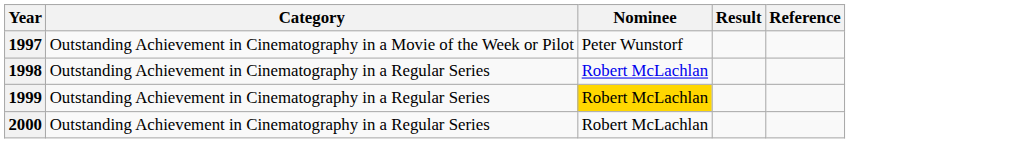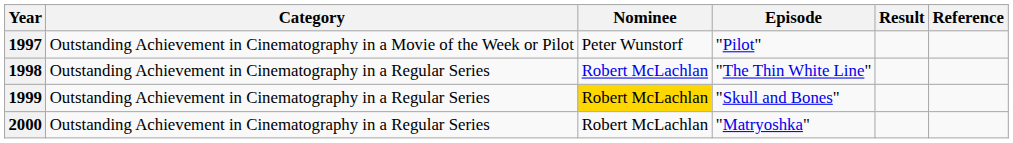 <table class="wikitable">
 <tr>
 <th scope="col">Year</th>
 <th scope="col">Category</th>
 <th scope="col">Nominee</th>
+<th scope="col">Episode</th>
 <th scope="col">Result</th>
 <th scope="col">Reference</th>
 </tr>
 <tr>
 <th scope="row">1997</th>
 <td>Outstanding Achievement in Cinematography in a Movie of the Week or Pilot</td>
 <td>Peter Wunstorf</td>
+<td>"<a href='#'>Pilot</a>"</td>
 <td></td>
 <td style="text-align: center"></td>
 </tr>
 <tr>
 <th scope="row">1998</th>
 <td>Outstanding Achievement in Cinematography in a Regular Series</td>
 <td><a href='#'>Robert McLachlan</a></td>
+<td>"<a href='#'>The Thin White Line</a>"</td>
 <td></td>
 <td style="text-align: center"></td>
 </tr>
 <tr>
 <th scope="row">1999</th>
 <td>Outstanding Achievement in Cinematography in a Regular Series</td>
 <td style="background: gold;">Robert McLachlan</td>
+<td>"<a href='#'>Skull and Bones</a>"</td>
 <td></td>
 <td style="text-align: center"></td>
 </tr>
 <tr>
 <th scope="row">2000</th>
 <td>Outstanding Achievement in Cinematography in a Regular Series</td>
 <td>Robert McLachlan</td>
+<td>"<a href='#'>Matryoshka</a>"</td>
 <td></td>
 <td style="text-align: center"></td>
 </tr>
 </table>
